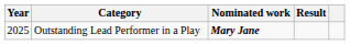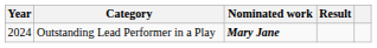 <table class="wikitable" style="width:80%;">
 <tr>
 <th style="width:4%;">Year</th>
 <th style="width:55%;">Category</th>
 <th style="width:26%;">Nominated work</th>
 <th style="width:10%;">Result</th>
 <th width=5%></th>
 </tr>
 <tr>
-<td align="center">2025</td>
+<td align="center">2024</td>
 <td>Outstanding Lead Performer in a Play</td>
 <td><strong><em>Mary Jane</em></strong></td>
 <td></td>
 <td></td>
 </tr>
 </table>
